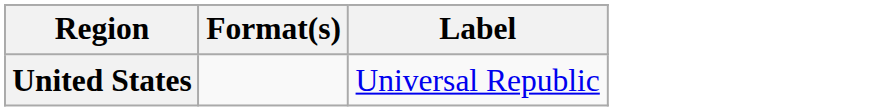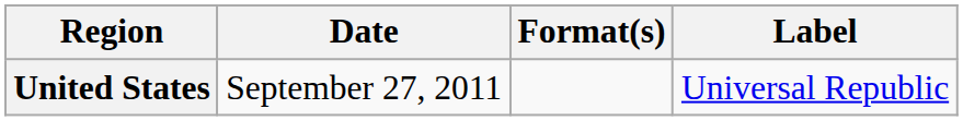 <table class="wikitable plainrowheaders">
 <tr>
 <th scope="col">Region</th>
+<th scope="col">Date</th>
 <th scope="col">Format(s)</th>
 <th scope="col">Label</th>
 </tr>
 <tr>
 <th scope="row">United States</th>
+<td>September 27, 2011</td>
 <td></td>
 <td><a href='#'>Universal Republic</a></td>
 </tr>
 </table>
